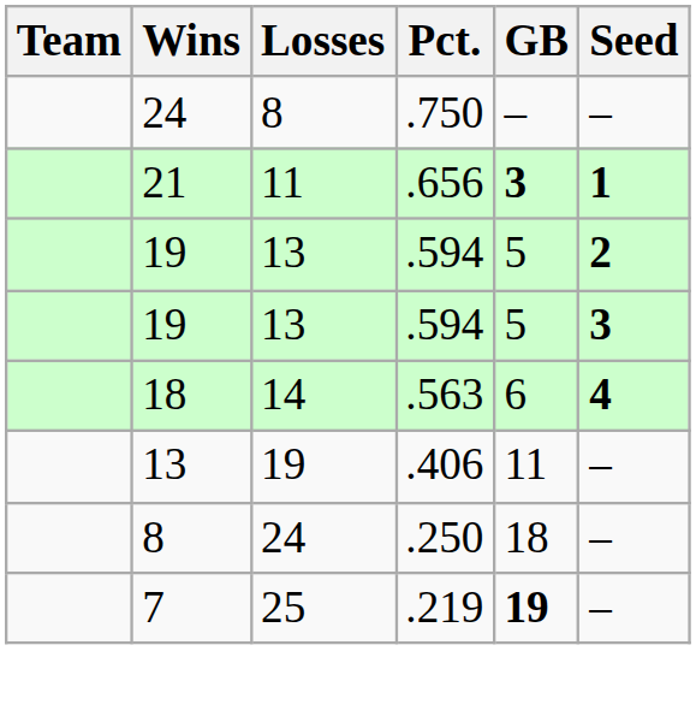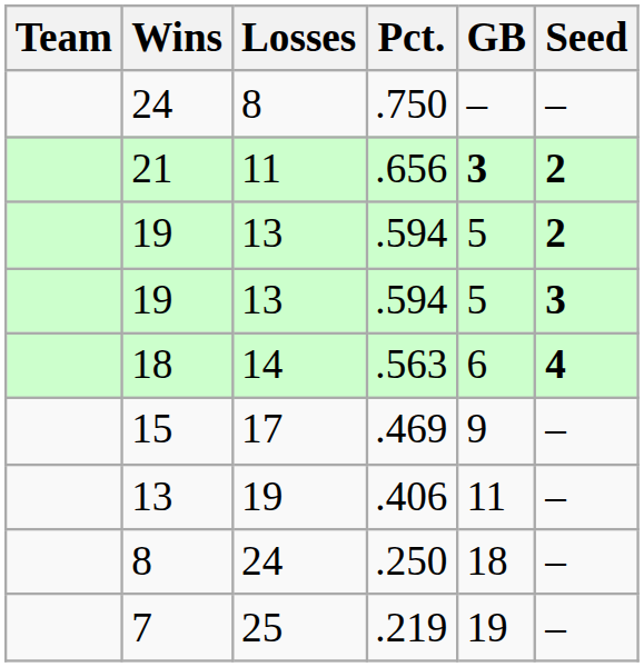 <table class=wikitable>
 <tr>
 <th>Team</th>
 <th>Wins</th>
 <th>Losses</th>
 <th>Pct.</th>
 <th>GB</th>
 <th>Seed</th>
 </tr>
 <tr>
 <td></td>
 <td>24</td>
 <td>8</td>
 <td>.750</td>
 <td>–</td>
 <td>–</td>
 </tr>
 <tr bgcolor="#ccffcc">
 <td></td>
 <td>21</td>
 <td>11</td>
 <td>.656</td>
 <td><strong>3</strong></td>
-<td><strong>1</strong></td>
+<td><strong>2</strong></td>
 </tr>
 <tr bgcolor="#ccffcc">
 <td></td>
 <td>19</td>
 <td>13</td>
 <td>.594</td>
 <td>5</td>
 <td><strong>2</strong></td>
 </tr>
 <tr bgcolor="#ccffcc">
 <td></td>
 <td>19</td>
 <td>13</td>
 <td>.594</td>
 <td>5</td>
 <td><strong>3</strong></td>
 </tr>
 <tr bgcolor="#ccffcc">
 <td></td>
 <td>18</td>
 <td>14</td>
 <td>.563</td>
 <td>6</td>
 <td><strong>4</strong></td>
 </tr>
 <tr>
 <td></td>
+<td>15</td>
+<td>17</td>
+<td>.469</td>
+<td>9</td>
+<td>–</td>
+</tr>
+<tr>
+<td></td>
 <td>13</td>
 <td>19</td>
 <td>.406</td>
 <td>11</td>
 <td>–</td>
 </tr>
 <tr>
 <td></td>
 <td>8</td>
 <td>24</td>
 <td>.250</td>
 <td>18</td>
 <td>–</td>
 </tr>
 <tr>
 <td></td>
 <td>7</td>
 <td>25</td>
 <td>.219</td>
-<td><strong>19</strong></td>
+<td>19</td>
 <td>–</td>
 </tr>
 </table>
